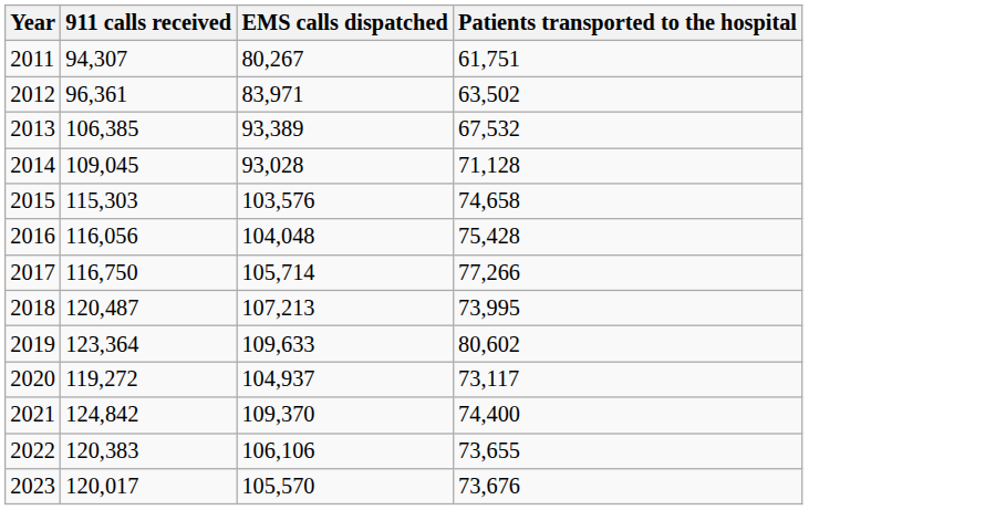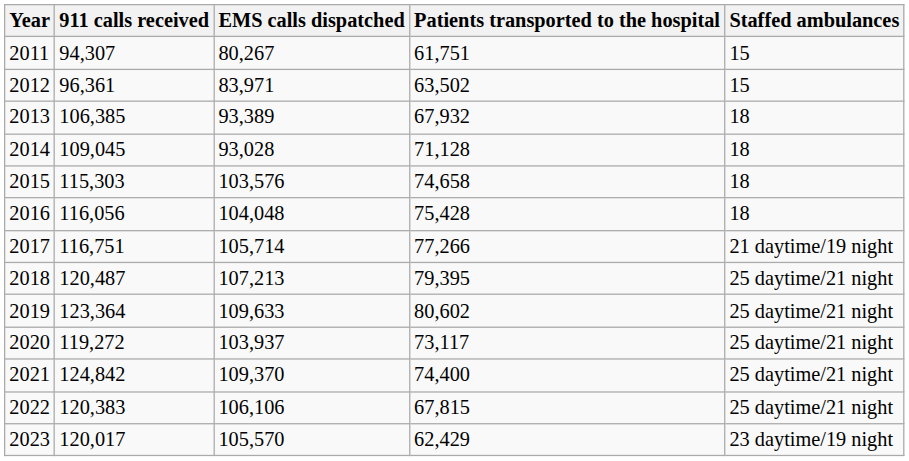 <table class="wikitable">
 <tr>
 <th>Year</th>
 <th>911 calls received</th>
 <th>EMS calls dispatched</th>
 <th>Patients transported to the hospital</th>
+<th>Staffed ambulances</th>
 </tr>
 <tr>
 <td>2011</td>
 <td>94,307</td>
 <td>80,267</td>
 <td>61,751</td>
+<td>15</td>
 </tr>
 <tr>
 <td>2012</td>
 <td>96,361</td>
 <td>83,971</td>
 <td>63,502</td>
+<td>15</td>
 </tr>
 <tr>
 <td>2013</td>
 <td>106,385</td>
 <td>93,389</td>
-<td>67,532</td>
+<td>67,932</td>
+<td>18</td>
 </tr>
 <tr>
 <td>2014</td>
 <td>109,045</td>
 <td>93,028</td>
 <td>71,128</td>
+<td>18</td>
 </tr>
 <tr>
 <td>2015</td>
 <td>115,303</td>
 <td>103,576</td>
 <td>74,658</td>
+<td>18</td>
 </tr>
 <tr>
 <td>2016</td>
 <td>116,056</td>
 <td>104,048</td>
 <td>75,428</td>
+<td>18</td>
 </tr>
 <tr>
 <td>2017</td>
-<td>116,750</td>
+<td>116,751</td>
 <td>105,714</td>
 <td>77,266</td>
+<td>21 daytime/19 night</td>
 </tr>
 <tr>
 <td>2018</td>
 <td>120,487</td>
 <td>107,213</td>
-<td>73,995</td>
+<td>79,395</td>
+<td>25 daytime/21 night</td>
 </tr>
 <tr>
 <td>2019</td>
 <td>123,364</td>
 <td>109,633</td>
 <td>80,602</td>
+<td>25 daytime/21 night</td>
 </tr>
 <tr>
 <td>2020</td>
 <td>119,272</td>
-<td>104,937</td>
+<td>103,937</td>
 <td>73,117</td>
+<td>25 daytime/21 night</td>
 </tr>
 <tr>
 <td>2021</td>
 <td>124,842</td>
 <td>109,370</td>
 <td>74,400</td>
+<td>25 daytime/21 night</td>
 </tr>
 <tr>
 <td>2022</td>
 <td>120,383</td>
 <td>106,106</td>
-<td>73,655</td>
+<td>67,815</td>
+<td>25 daytime/21 night</td>
 </tr>
 <tr>
 <td>2023</td>
 <td>120,017</td>
 <td>105,570</td>
-<td>73,676</td>
+<td>62,429</td>
+<td>23 daytime/19 night</td>
 </tr>
 </table>
